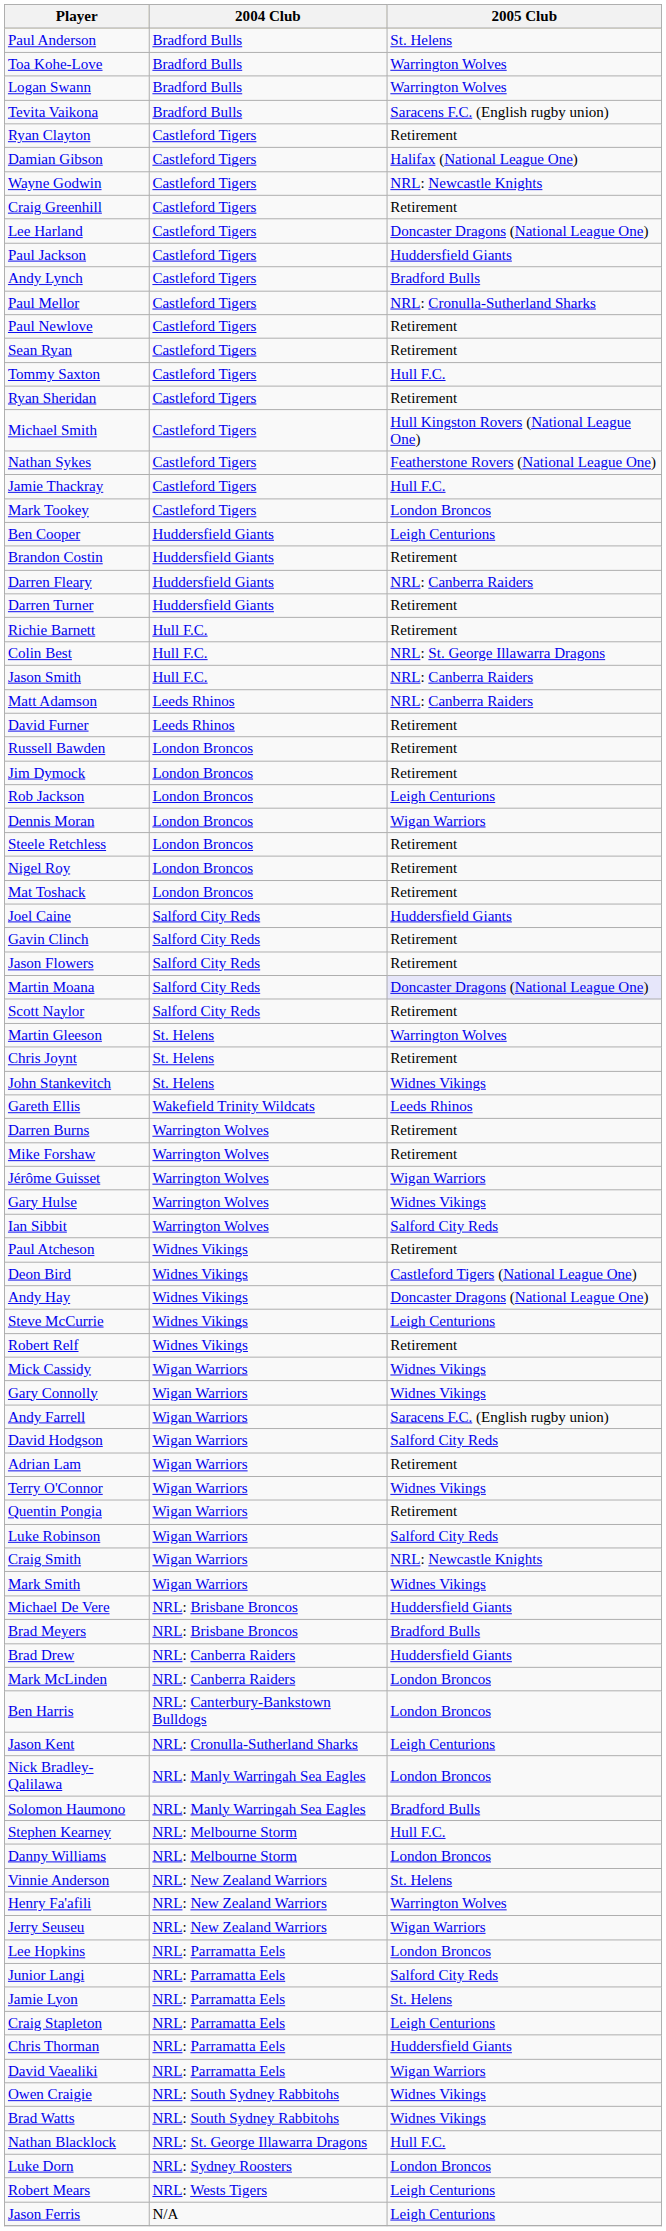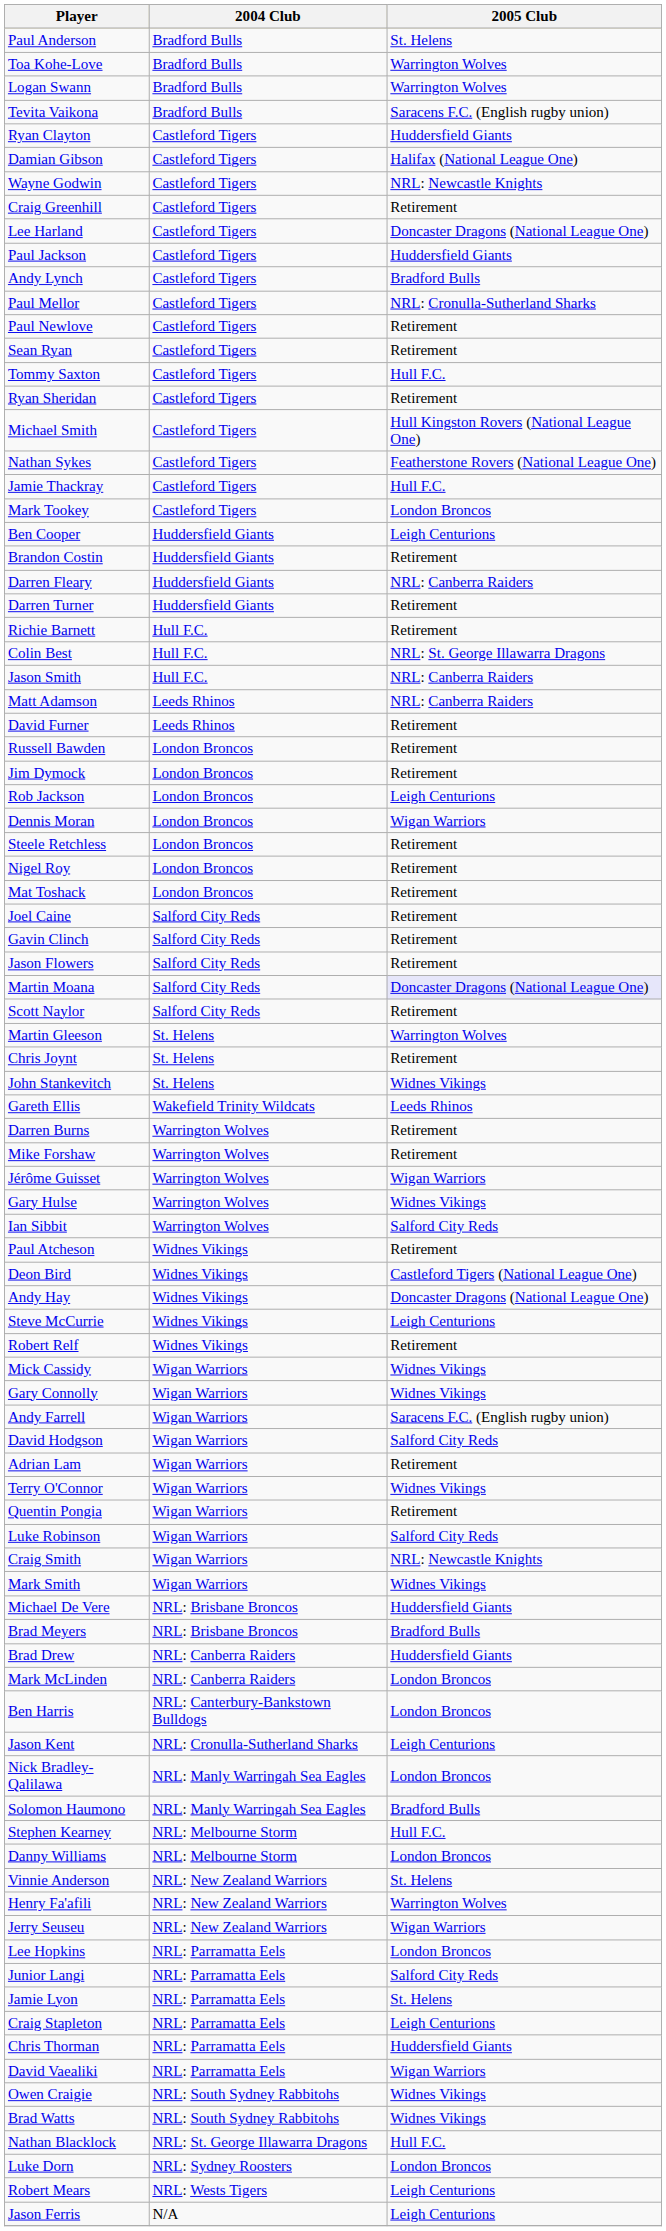 <table class="wikitable sortable" style="width:700px;">
 <tr bgcolor=#bdb76b>
 <th>Player</th>
 <th>2004 Club</th>
 <th>2005 Club</th>
 </tr>
 <tr>
 <td data-sort-value="Anderson, Paul"><a href='#'>Paul Anderson</a></td>
 <td> <a href='#'>Bradford Bulls</a></td>
 <td> <a href='#'>St. Helens</a></td>
 </tr>
 <tr>
 <td data-sort-value="Kohe-Love, Toa"><a href='#'>Toa Kohe-Love</a></td>
 <td> <a href='#'>Bradford Bulls</a></td>
 <td> <a href='#'>Warrington Wolves</a></td>
 </tr>
 <tr>
 <td data-sort-value="Swann, Logan"><a href='#'>Logan Swann</a></td>
 <td> <a href='#'>Bradford Bulls</a></td>
 <td> <a href='#'>Warrington Wolves</a></td>
 </tr>
 <tr>
 <td data-sort-value="Vaikona, Tevita"><a href='#'>Tevita Vaikona</a></td>
 <td> <a href='#'>Bradford Bulls</a></td>
 <td><a href='#'>Saracens F.C.</a> (English rugby union)</td>
 </tr>
 <tr>
 <td data-sort-value="Clayton, Ryan"><a href='#'>Ryan Clayton</a></td>
 <td> <a href='#'>Castleford Tigers</a></td>
-<td>Retirement</td>
+<td> <a href='#'>Huddersfield Giants</a></td>
 </tr>
 <tr>
 <td data-sort-value="Gibson, Damian"><a href='#'>Damian Gibson</a></td>
 <td> <a href='#'>Castleford Tigers</a></td>
 <td> <a href='#'>Halifax</a> (<a href='#'>National League One</a>)</td>
 </tr>
 <tr>
 <td data-sort-value="Godwin, Wayne"><a href='#'>Wayne Godwin</a></td>
 <td> <a href='#'>Castleford Tigers</a></td>
 <td> <a href='#'>NRL</a>: <a href='#'>Newcastle Knights</a></td>
 </tr>
 <tr>
 <td data-sort-value="Greenhill, Craig"><a href='#'>Craig Greenhill</a></td>
 <td> <a href='#'>Castleford Tigers</a></td>
 <td>Retirement</td>
 </tr>
 <tr>
 <td data-sort-value="Harland, Lee"><a href='#'>Lee Harland</a></td>
 <td> <a href='#'>Castleford Tigers</a></td>
 <td> <a href='#'>Doncaster Dragons</a> (<a href='#'>National League One</a>)</td>
 </tr>
 <tr>
 <td data-sort-value="Jackson, Paul"><a href='#'>Paul Jackson</a></td>
 <td> <a href='#'>Castleford Tigers</a></td>
 <td> <a href='#'>Huddersfield Giants</a></td>
 </tr>
 <tr>
 <td data-sort-value="Lynch, Andy"><a href='#'>Andy Lynch</a></td>
 <td> <a href='#'>Castleford Tigers</a></td>
 <td> <a href='#'>Bradford Bulls</a></td>
 </tr>
 <tr>
 <td data-sort-value="Mellor, Paul"><a href='#'>Paul Mellor</a></td>
 <td> <a href='#'>Castleford Tigers</a></td>
 <td> <a href='#'>NRL</a>: <a href='#'>Cronulla-Sutherland Sharks</a></td>
 </tr>
 <tr>
 <td data-sort-value="Newlove, Paul"><a href='#'>Paul Newlove</a></td>
 <td> <a href='#'>Castleford Tigers</a></td>
 <td>Retirement</td>
 </tr>
 <tr>
 <td data-sort-value="Ryan, Sean"><a href='#'>Sean Ryan</a></td>
 <td> <a href='#'>Castleford Tigers</a></td>
 <td>Retirement</td>
 </tr>
 <tr>
 <td data-sort-value="Saxton, Tommy"><a href='#'>Tommy Saxton</a></td>
 <td> <a href='#'>Castleford Tigers</a></td>
 <td> <a href='#'>Hull F.C.</a></td>
 </tr>
 <tr>
 <td data-sort-value="Sheridan, Ryan"><a href='#'>Ryan Sheridan</a></td>
 <td> <a href='#'>Castleford Tigers</a></td>
 <td>Retirement</td>
 </tr>
 <tr>
 <td data-sort-value="Smith, Michael"><a href='#'>Michael Smith</a></td>
 <td> <a href='#'>Castleford Tigers</a></td>
 <td> <a href='#'>Hull Kingston Rovers</a> (<a href='#'>National League One</a>)</td>
 </tr>
 <tr>
 <td data-sort-value="Sykes, Nathan"><a href='#'>Nathan Sykes</a></td>
 <td> <a href='#'>Castleford Tigers</a></td>
 <td> <a href='#'>Featherstone Rovers</a> (<a href='#'>National League One</a>)</td>
 </tr>
 <tr>
 <td data-sort-value="Thackray, Jamie"><a href='#'>Jamie Thackray</a></td>
 <td> <a href='#'>Castleford Tigers</a></td>
 <td> <a href='#'>Hull F.C.</a></td>
 </tr>
 <tr>
 <td data-sort-value="Tookey, Mark"><a href='#'>Mark Tookey</a></td>
 <td> <a href='#'>Castleford Tigers</a></td>
 <td> <a href='#'>London Broncos</a></td>
 </tr>
 <tr>
 <td data-sort-value="Cooper, Ben"><a href='#'>Ben Cooper</a></td>
 <td> <a href='#'>Huddersfield Giants</a></td>
 <td> <a href='#'>Leigh Centurions</a></td>
 </tr>
 <tr>
 <td data-sort-value="Costin, Brandon"><a href='#'>Brandon Costin</a></td>
 <td> <a href='#'>Huddersfield Giants</a></td>
 <td>Retirement</td>
 </tr>
 <tr>
 <td data-sort-value="Fleary, Darren"><a href='#'>Darren Fleary</a></td>
 <td> <a href='#'>Huddersfield Giants</a></td>
 <td> <a href='#'>NRL</a>: <a href='#'>Canberra Raiders</a></td>
 </tr>
 <tr>
 <td data-sort-value="Turner, Darren"><a href='#'>Darren Turner</a></td>
 <td> <a href='#'>Huddersfield Giants</a></td>
 <td>Retirement</td>
 </tr>
 <tr>
 <td data-sort-value="Barnett, Richie"><a href='#'>Richie Barnett</a></td>
 <td> <a href='#'>Hull F.C.</a></td>
 <td>Retirement</td>
 </tr>
 <tr>
 <td data-sort-value="Best, Colin"><a href='#'>Colin Best</a></td>
 <td> <a href='#'>Hull F.C.</a></td>
 <td> <a href='#'>NRL</a>: <a href='#'>St. George Illawarra Dragons</a></td>
 </tr>
 <tr>
 <td data-sort-value="Smith, Jason"><a href='#'>Jason Smith</a></td>
 <td> <a href='#'>Hull F.C.</a></td>
 <td> <a href='#'>NRL</a>: <a href='#'>Canberra Raiders</a></td>
 </tr>
 <tr>
 <td data-sort-value="Adamson, Matt"><a href='#'>Matt Adamson</a></td>
 <td> <a href='#'>Leeds Rhinos</a></td>
 <td> <a href='#'>NRL</a>: <a href='#'>Canberra Raiders</a></td>
 </tr>
 <tr>
 <td data-sort-value="Furner, David"><a href='#'>David Furner</a></td>
 <td> <a href='#'>Leeds Rhinos</a></td>
 <td>Retirement</td>
 </tr>
 <tr>
 <td data-sort-value="Bawden, Russell"><a href='#'>Russell Bawden</a></td>
 <td> <a href='#'>London Broncos</a></td>
 <td>Retirement</td>
 </tr>
 <tr>
 <td data-sort-value="Dymock, Jim"><a href='#'>Jim Dymock</a></td>
 <td> <a href='#'>London Broncos</a></td>
 <td>Retirement</td>
 </tr>
 <tr>
 <td data-sort-value="Jackson, Rob"><a href='#'>Rob Jackson</a></td>
 <td> <a href='#'>London Broncos</a></td>
 <td> <a href='#'>Leigh Centurions</a></td>
 </tr>
 <tr>
 <td data-sort-value="Moran, Dennis"><a href='#'>Dennis Moran</a></td>
 <td> <a href='#'>London Broncos</a></td>
 <td> <a href='#'>Wigan Warriors</a></td>
 </tr>
 <tr>
 <td data-sort-value="Retchless, Steele"><a href='#'>Steele Retchless</a></td>
 <td> <a href='#'>London Broncos</a></td>
 <td>Retirement</td>
 </tr>
 <tr>
 <td data-sort-value="Roy, Nigel"><a href='#'>Nigel Roy</a></td>
 <td> <a href='#'>London Broncos</a></td>
 <td>Retirement</td>
 </tr>
 <tr>
 <td data-sort-value="Toshack, Mat"><a href='#'>Mat Toshack</a></td>
 <td> <a href='#'>London Broncos</a></td>
 <td>Retirement</td>
 </tr>
 <tr>
 <td data-sort-value="Caine, Joel"><a href='#'>Joel Caine</a></td>
 <td> <a href='#'>Salford City Reds</a></td>
-<td> <a href='#'>Huddersfield Giants</a></td>
+<td>Retirement</td>
 </tr>
 <tr>
 <td data-sort-value="Clinch, Gavin"><a href='#'>Gavin Clinch</a></td>
 <td> <a href='#'>Salford City Reds</a></td>
 <td>Retirement</td>
 </tr>
 <tr>
 <td data-sort-value="Flowers, Jason"><a href='#'>Jason Flowers</a></td>
 <td> <a href='#'>Salford City Reds</a></td>
 <td>Retirement</td>
 </tr>
 <tr>
 <td data-sort-value="Moana, Martin"><a href='#'>Martin Moana</a></td>
 <td> <a href='#'>Salford City Reds</a></td>
 <td style="background: lavender;"> <a href='#'>Doncaster Dragons</a> (<a href='#'>National League One</a>)</td>
 </tr>
 <tr>
 <td data-sort-value="Naylor, Scott"><a href='#'>Scott Naylor</a></td>
 <td> <a href='#'>Salford City Reds</a></td>
 <td>Retirement</td>
 </tr>
 <tr>
 <td data-sort-value="Gleeson, Martin"><a href='#'>Martin Gleeson</a></td>
 <td> <a href='#'>St. Helens</a></td>
 <td> <a href='#'>Warrington Wolves</a></td>
 </tr>
 <tr>
 <td data-sort-value="Joynt, Chris"><a href='#'>Chris Joynt</a></td>
 <td> <a href='#'>St. Helens</a></td>
 <td>Retirement</td>
 </tr>
 <tr>
 <td data-sort-value="Stankevitch, John"><a href='#'>John Stankevitch</a></td>
 <td> <a href='#'>St. Helens</a></td>
 <td> <a href='#'>Widnes Vikings</a></td>
 </tr>
 <tr>
 <td data-sort-value="Ellis, Gareth"><a href='#'>Gareth Ellis</a></td>
 <td> <a href='#'>Wakefield Trinity Wildcats</a></td>
 <td> <a href='#'>Leeds Rhinos</a></td>
 </tr>
 <tr>
 <td data-sort-value="Burns, Darren"><a href='#'>Darren Burns</a></td>
 <td> <a href='#'>Warrington Wolves</a></td>
 <td>Retirement</td>
 </tr>
 <tr>
 <td data-sort-value="Forshaw, Mike"><a href='#'>Mike Forshaw</a></td>
 <td> <a href='#'>Warrington Wolves</a></td>
 <td>Retirement</td>
 </tr>
 <tr>
 <td data-sort-value="Guisset, Jérôme"><a href='#'>Jérôme Guisset</a></td>
 <td> <a href='#'>Warrington Wolves</a></td>
 <td> <a href='#'>Wigan Warriors</a></td>
 </tr>
 <tr>
 <td data-sort-value="Hulse, Gary"><a href='#'>Gary Hulse</a></td>
 <td> <a href='#'>Warrington Wolves</a></td>
 <td> <a href='#'>Widnes Vikings</a></td>
 </tr>
 <tr>
 <td data-sort-value="Sibbit, Ian"><a href='#'>Ian Sibbit</a></td>
 <td> <a href='#'>Warrington Wolves</a></td>
 <td> <a href='#'>Salford City Reds</a></td>
 </tr>
 <tr>
 <td data-sort-value="Atcheson, Paul"><a href='#'>Paul Atcheson</a></td>
 <td> <a href='#'>Widnes Vikings</a></td>
 <td>Retirement</td>
 </tr>
 <tr>
 <td data-sort-value="Bird, Deon"><a href='#'>Deon Bird</a></td>
 <td> <a href='#'>Widnes Vikings</a></td>
 <td> <a href='#'>Castleford Tigers</a> (<a href='#'>National League One</a>)</td>
 </tr>
 <tr>
 <td data-sort-value="Hay, Andy"><a href='#'>Andy Hay</a></td>
 <td> <a href='#'>Widnes Vikings</a></td>
 <td> <a href='#'>Doncaster Dragons</a> (<a href='#'>National League One</a>)</td>
 </tr>
 <tr>
 <td data-sort-value="McCurrie, Steve"><a href='#'>Steve McCurrie</a></td>
 <td> <a href='#'>Widnes Vikings</a></td>
 <td> <a href='#'>Leigh Centurions</a></td>
 </tr>
 <tr>
 <td data-sort-value="Relf, Robert"><a href='#'>Robert Relf</a></td>
 <td> <a href='#'>Widnes Vikings</a></td>
 <td>Retirement</td>
 </tr>
 <tr>
 <td data-sort-value="Cassidy, Mick"><a href='#'>Mick Cassidy</a></td>
 <td> <a href='#'>Wigan Warriors</a></td>
 <td> <a href='#'>Widnes Vikings</a></td>
 </tr>
 <tr>
 <td data-sort-value="Connolly, Gary"><a href='#'>Gary Connolly</a></td>
 <td> <a href='#'>Wigan Warriors</a></td>
 <td> <a href='#'>Widnes Vikings</a></td>
 </tr>
 <tr>
 <td data-sort-value="Farrell, Andy"><a href='#'>Andy Farrell</a></td>
 <td> <a href='#'>Wigan Warriors</a></td>
 <td><a href='#'>Saracens F.C.</a> (English rugby union)</td>
 </tr>
 <tr>
 <td data-sort-value="Hodgson, David"><a href='#'>David Hodgson</a></td>
 <td> <a href='#'>Wigan Warriors</a></td>
 <td> <a href='#'>Salford City Reds</a></td>
 </tr>
 <tr>
 <td data-sort-value="Lam, Adrian"><a href='#'>Adrian Lam</a></td>
 <td> <a href='#'>Wigan Warriors</a></td>
 <td>Retirement</td>
 </tr>
 <tr>
 <td data-sort-value="O'Connor, Terry"><a href='#'>Terry O'Connor</a></td>
 <td> <a href='#'>Wigan Warriors</a></td>
 <td> <a href='#'>Widnes Vikings</a></td>
 </tr>
 <tr>
 <td data-sort-value="Pongia, Quentin"><a href='#'>Quentin Pongia</a></td>
 <td> <a href='#'>Wigan Warriors</a></td>
 <td>Retirement</td>
 </tr>
 <tr>
 <td data-sort-value="Robinson, Luke"><a href='#'>Luke Robinson</a></td>
 <td> <a href='#'>Wigan Warriors</a></td>
 <td> <a href='#'>Salford City Reds</a></td>
 </tr>
 <tr>
 <td data-sort-value="Smith, Craig"><a href='#'>Craig Smith</a></td>
 <td> <a href='#'>Wigan Warriors</a></td>
 <td> <a href='#'>NRL</a>: <a href='#'>Newcastle Knights</a></td>
 </tr>
 <tr>
 <td data-sort-value="Smith, Mark"><a href='#'>Mark Smith</a></td>
 <td> <a href='#'>Wigan Warriors</a></td>
 <td> <a href='#'>Widnes Vikings</a></td>
 </tr>
 <tr>
 <td data-sort-value="De Vere, Michael"><a href='#'>Michael De Vere</a></td>
 <td> <a href='#'>NRL</a>: <a href='#'>Brisbane Broncos</a></td>
 <td> <a href='#'>Huddersfield Giants</a></td>
 </tr>
 <tr>
 <td data-sort-value="Meyers, Brad"><a href='#'>Brad Meyers</a></td>
 <td> <a href='#'>NRL</a>: <a href='#'>Brisbane Broncos</a></td>
 <td> <a href='#'>Bradford Bulls</a></td>
 </tr>
 <tr>
 <td data-sort-value="Drew, Brad"><a href='#'>Brad Drew</a></td>
 <td> <a href='#'>NRL</a>: <a href='#'>Canberra Raiders</a></td>
 <td> <a href='#'>Huddersfield Giants</a></td>
 </tr>
 <tr>
 <td data-sort-value="McLinden, Mark"><a href='#'>Mark McLinden</a></td>
 <td> <a href='#'>NRL</a>: <a href='#'>Canberra Raiders</a></td>
 <td> <a href='#'>London Broncos</a></td>
 </tr>
 <tr>
 <td data-sort-value="Harris, Ben"><a href='#'>Ben Harris</a></td>
 <td> <a href='#'>NRL</a>: <a href='#'>Canterbury-Bankstown Bulldogs</a></td>
 <td> <a href='#'>London Broncos</a></td>
 </tr>
 <tr>
 <td data-sort-value="Kent, Jason"><a href='#'>Jason Kent</a></td>
 <td> <a href='#'>NRL</a>: <a href='#'>Cronulla-Sutherland Sharks</a></td>
 <td> <a href='#'>Leigh Centurions</a></td>
 </tr>
 <tr>
 <td data-sort-value="Bradley-Qalilawa, Nick"><a href='#'>Nick Bradley-Qalilawa</a></td>
 <td> <a href='#'>NRL</a>: <a href='#'>Manly Warringah Sea Eagles</a></td>
 <td> <a href='#'>London Broncos</a></td>
 </tr>
 <tr>
 <td data-sort-value="Haumono, Solomon"><a href='#'>Solomon Haumono</a></td>
 <td> <a href='#'>NRL</a>: <a href='#'>Manly Warringah Sea Eagles</a></td>
 <td> <a href='#'>Bradford Bulls</a></td>
 </tr>
 <tr>
 <td data-sort-value="Kearney, Stephen"><a href='#'>Stephen Kearney</a></td>
 <td> <a href='#'>NRL</a>: <a href='#'>Melbourne Storm</a></td>
 <td> <a href='#'>Hull F.C.</a></td>
 </tr>
 <tr>
 <td data-sort-value="Williams, Danny"><a href='#'>Danny Williams</a></td>
 <td> <a href='#'>NRL</a>: <a href='#'>Melbourne Storm</a></td>
 <td> <a href='#'>London Broncos</a></td>
 </tr>
 <tr>
 <td data-sort-value="Anderson, Vinnie"><a href='#'>Vinnie Anderson</a></td>
 <td> <a href='#'>NRL</a>: <a href='#'>New Zealand Warriors</a></td>
 <td> <a href='#'>St. Helens</a></td>
 </tr>
 <tr>
 <td data-sort-value="Fa'afili, Henry"><a href='#'>Henry Fa'afili</a></td>
 <td> <a href='#'>NRL</a>: <a href='#'>New Zealand Warriors</a></td>
 <td> <a href='#'>Warrington Wolves</a></td>
 </tr>
 <tr>
 <td data-sort-value="Seuseu, Jerry"><a href='#'>Jerry Seuseu</a></td>
 <td> <a href='#'>NRL</a>: <a href='#'>New Zealand Warriors</a></td>
 <td> <a href='#'>Wigan Warriors</a></td>
 </tr>
 <tr>
 <td data-sort-value="Hopkins, Lee"><a href='#'>Lee Hopkins</a></td>
 <td> <a href='#'>NRL</a>: <a href='#'>Parramatta Eels</a></td>
 <td> <a href='#'>London Broncos</a></td>
 </tr>
 <tr>
 <td data-sort-value="Langi, Junior"><a href='#'>Junior Langi</a></td>
 <td> <a href='#'>NRL</a>: <a href='#'>Parramatta Eels</a></td>
 <td> <a href='#'>Salford City Reds</a></td>
 </tr>
 <tr>
 <td data-sort-value="Lyon, Jamie"><a href='#'>Jamie Lyon</a></td>
 <td> <a href='#'>NRL</a>: <a href='#'>Parramatta Eels</a></td>
 <td> <a href='#'>St. Helens</a></td>
 </tr>
 <tr>
 <td data-sort-value="Stapleton, Craig"><a href='#'>Craig Stapleton</a></td>
 <td> <a href='#'>NRL</a>: <a href='#'>Parramatta Eels</a></td>
 <td> <a href='#'>Leigh Centurions</a></td>
 </tr>
 <tr>
 <td data-sort-value="Thorman, Chris"><a href='#'>Chris Thorman</a></td>
 <td> <a href='#'>NRL</a>: <a href='#'>Parramatta Eels</a></td>
 <td> <a href='#'>Huddersfield Giants</a></td>
 </tr>
 <tr>
 <td data-sort-value="Vaealiki, David"><a href='#'>David Vaealiki</a></td>
 <td> <a href='#'>NRL</a>: <a href='#'>Parramatta Eels</a></td>
 <td> <a href='#'>Wigan Warriors</a></td>
 </tr>
 <tr>
 <td data-sort-value="Craigie, Owen"><a href='#'>Owen Craigie</a></td>
 <td> <a href='#'>NRL</a>: <a href='#'>South Sydney Rabbitohs</a></td>
 <td> <a href='#'>Widnes Vikings</a></td>
 </tr>
 <tr>
 <td data-sort-value="Watts, Brad"><a href='#'>Brad Watts</a></td>
 <td> <a href='#'>NRL</a>: <a href='#'>South Sydney Rabbitohs</a></td>
 <td> <a href='#'>Widnes Vikings</a></td>
 </tr>
 <tr>
 <td data-sort-value="Blacklock, Nathan"><a href='#'>Nathan Blacklock</a></td>
 <td> <a href='#'>NRL</a>: <a href='#'>St. George Illawarra Dragons</a></td>
 <td> <a href='#'>Hull F.C.</a></td>
 </tr>
 <tr>
 <td data-sort-value="Dorn, Luke"><a href='#'>Luke Dorn</a></td>
 <td> <a href='#'>NRL</a>: <a href='#'>Sydney Roosters</a></td>
 <td> <a href='#'>London Broncos</a></td>
 </tr>
 <tr>
 <td data-sort-value="Mears, Robert"><a href='#'>Robert Mears</a></td>
 <td> <a href='#'>NRL</a>: <a href='#'>Wests Tigers</a></td>
 <td> <a href='#'>Leigh Centurions</a></td>
 </tr>
 <tr>
 <td data-sort-value="Ferris, Jason"><a href='#'>Jason Ferris</a></td>
 <td>N/A</td>
 <td> <a href='#'>Leigh Centurions</a></td>
 </tr>
 <tr>
 </tr>
 </table>
